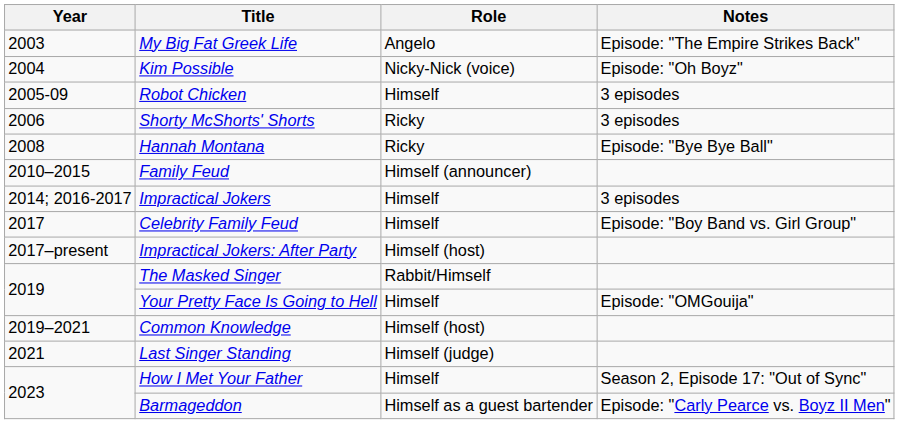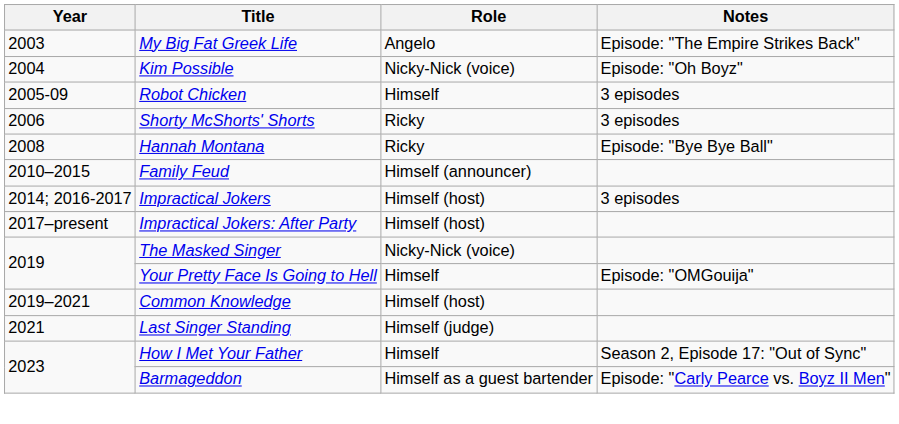 <table class="wikitable">
 <tr>
 <th>Year</th>
 <th>Title</th>
 <th>Role</th>
 <th>Notes</th>
 </tr>
 <tr>
 <td>2003</td>
 <td><em><a href='#'>My Big Fat Greek Life</a></em></td>
 <td>Angelo</td>
 <td>Episode: "The Empire Strikes Back"</td>
 </tr>
 <tr>
 <td>2004</td>
 <td><em><a href='#'>Kim Possible</a></em></td>
 <td>Nicky-Nick (voice)</td>
 <td>Episode: "Oh Boyz"</td>
 </tr>
 <tr>
 <td>2005-09</td>
 <td><em><a href='#'>Robot Chicken</a></em></td>
 <td>Himself</td>
 <td>3 episodes</td>
 </tr>
 <tr>
 <td>2006</td>
 <td><em><a href='#'>Shorty McShorts' Shorts</a></em></td>
 <td>Ricky</td>
 <td>3 episodes</td>
 </tr>
 <tr>
 <td>2008</td>
 <td><em><a href='#'>Hannah Montana</a></em></td>
 <td>Ricky</td>
 <td>Episode: "Bye Bye Ball"</td>
 </tr>
 <tr>
 <td>2010–2015</td>
 <td><em><a href='#'>Family Feud</a></em></td>
 <td>Himself (announcer)</td>
 <td></td>
 </tr>
 <tr>
 <td>2014; 2016-2017</td>
 <td><em><a href='#'>Impractical Jokers</a></em></td>
-<td>Himself</td>
+<td>Himself (host)</td>
 <td>3 episodes</td>
-</tr>
-<tr>
-<td>2017</td>
-<td><em><a href='#'>Celebrity Family Feud</a></em></td>
-<td>Himself</td>
-<td>Episode: "Boy Band vs. Girl Group"</td>
 </tr>
 <tr>
 <td>2017–present</td>
 <td><em><a href='#'>Impractical Jokers: After Party</a></em></td>
 <td>Himself (host)</td>
 <td></td>
 </tr>
 <tr>
 <td rowspan="2">2019</td>
 <td><em><a href='#'>The Masked Singer</a></em></td>
-<td>Rabbit/Himself</td>
+<td>Nicky-Nick (voice)</td>
 <td></td>
 </tr>
 <tr>
 <td><em><a href='#'>Your Pretty Face Is Going to Hell</a></em></td>
 <td>Himself</td>
 <td>Episode: "OMGouija"</td>
 </tr>
 <tr>
 <td>2019–2021</td>
 <td><em><a href='#'>Common Knowledge</a></em></td>
 <td>Himself (host)</td>
 <td></td>
 </tr>
 <tr>
 <td>2021</td>
 <td><em><a href='#'>Last Singer Standing</a></em></td>
 <td>Himself (judge)</td>
 </tr>
 <tr>
 <td rowspan="2">2023</td>
 <td><em><a href='#'>How I Met Your Father</a></em></td>
 <td>Himself</td>
 <td>Season 2, Episode 17: "Out of Sync"</td>
 </tr>
 <tr>
 <td><em><a href='#'>Barmageddon</a></em></td>
 <td>Himself as a guest bartender</td>
 <td>Episode: "<a href='#'>Carly Pearce</a> vs. <a href='#'>Boyz II Men</a>"</td>
 </tr>
 </table>
